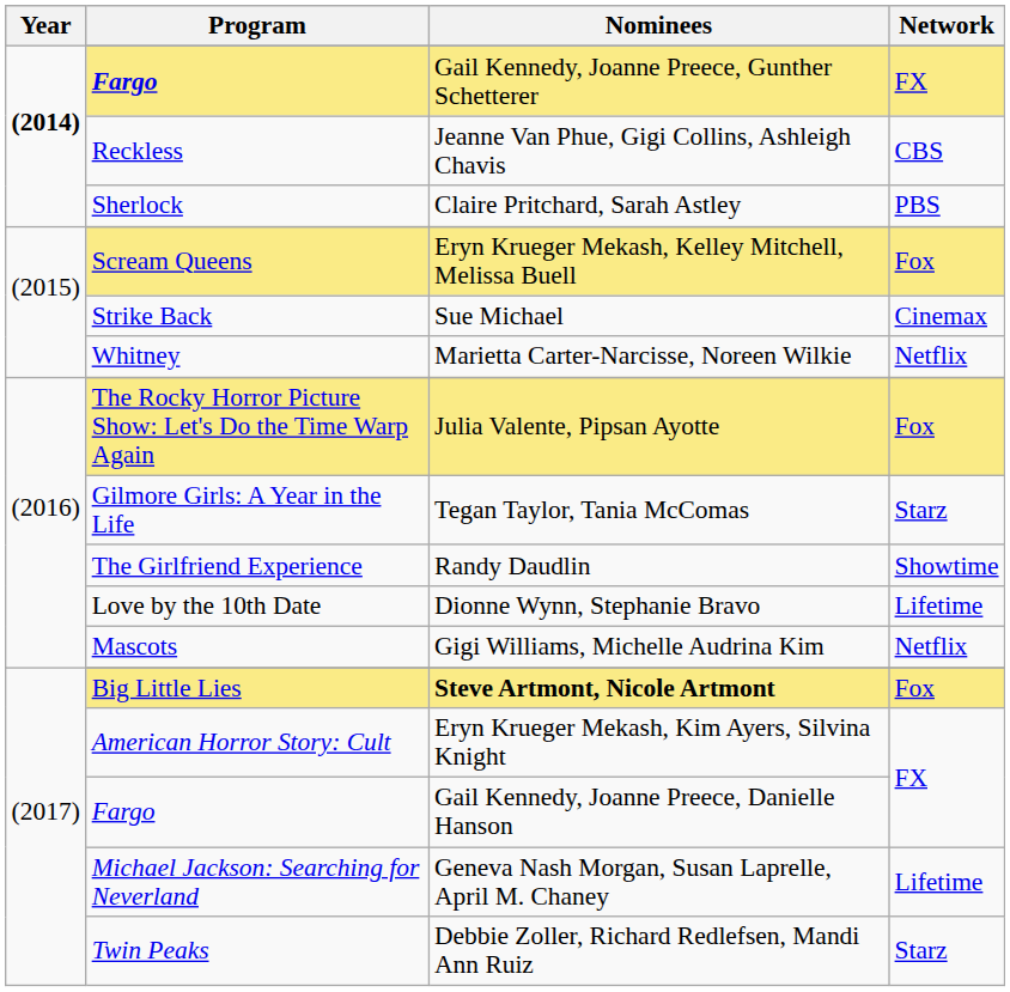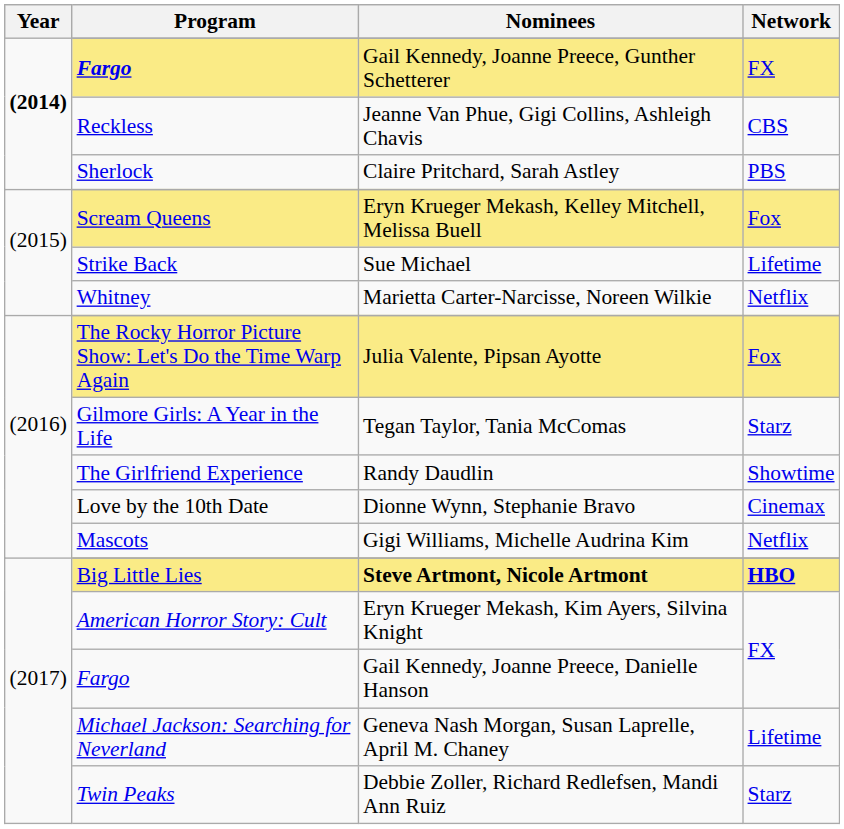 <table class="wikitable" style="width:100%">
 <tr bgcolor="#bebebe">
 <th width="5%">Year</th>
 <th width="40%">Program</th>
 <th width="55%">Nominees</th>
 <th width="5%">Network</th>
 </tr>
 <tr>
 <td rowspan=4 style="text-align:center"><strong>(2014)</strong><br> <br></td>
 </tr>
 <tr style="background:#FAEB86">
 <td><strong><em><a href='#'>Fargo</a><em> <strong></td>
 <td></strong>Gail Kennedy, Joanne Preece, Gunther Schetterer<strong></td>
 <td></strong><a href='#'>FX</a><strong></td>
 </tr>
 <tr>
 <td></em><a href='#'>Reckless</a><em></td>
 <td>Jeanne Van Phue, Gigi Collins, Ashleigh Chavis</td>
 <td><a href='#'>CBS</a></td>
 </tr>
 <tr>
 <td></em><a href='#'>Sherlock</a><em></td>
 <td>Claire Pritchard, Sarah Astley</td>
 <td><a href='#'>PBS</a></td>
 </tr>
 <tr>
 <td rowspan=4 style="text-align:center"></strong>(2015)<strong><br> <br></td>
 </tr>
 <tr style="background:#FAEB86">
 <td></em></strong><a href='#'>Scream Queens</a><strong><em></td>
 <td></strong>Eryn Krueger Mekash, Kelley Mitchell, Melissa Buell<strong></td>
 <td></strong><a href='#'>Fox</a><strong></td>
 </tr>
 <tr>
 <td></em><a href='#'>Strike Back</a><em></td>
 <td>Sue Michael</td>
-<td><a href='#'>Cinemax</a></td>
+<td><a href='#'>Lifetime</a></td>
 </tr>
 <tr>
 <td></em><a href='#'>Whitney</a><em></td>
 <td>Marietta Carter-Narcisse, Noreen Wilkie</td>
 <td><a href='#'>Netflix</a></td>
 </tr>
 <tr>
 <td rowspan=6 style="text-align:center"></strong>(2016)<strong><br> <br></td>
 </tr>
 <tr style="background:#FAEB86">
 <td></em></strong><a href='#'>The Rocky Horror Picture Show: Let's Do the Time Warp Again</a><strong><em></td>
 <td></strong>Julia Valente, Pipsan Ayotte<strong></td>
 <td></strong><a href='#'>Fox</a><strong></td>
 </tr>
 <tr>
 <td></em><a href='#'>Gilmore Girls: A Year in the Life</a><em></td>
 <td>Tegan Taylor, Tania McComas</td>
 <td><a href='#'>Starz</a></td>
 </tr>
 <tr>
 <td></em><a href='#'>The Girlfriend Experience</a><em></td>
 <td>Randy Daudlin</td>
 <td><a href='#'>Showtime</a></td>
 </tr>
 <tr>
 <td></em>Love by the 10th Date<em></td>
 <td>Dionne Wynn, Stephanie Bravo</td>
-<td><a href='#'>Lifetime</a></td>
+<td><a href='#'>Cinemax</a></td>
 </tr>
 <tr>
 <td></em><a href='#'>Mascots</a><em></td>
 <td>Gigi Williams, Michelle Audrina Kim</td>
 <td><a href='#'>Netflix</a></td>
 </tr>
 <tr>
 <td rowspan=6 style="text-align:center"></strong>(2017)<strong><br> <br></td>
 </tr>
 <tr style="background:#FAEB86">
 <td></em></strong><a href='#'>Big Little Lies</a></em> </strong></td>
 <td><strong>Steve Artmont, Nicole Artmont</strong></td>
-<td></strong><a href='#'>Fox</a><strong></td>
+<td><strong><a href='#'>HBO</a></strong></td>
 </tr>
 <tr>
 <td><em><a href='#'>American Horror Story: Cult</a></em></td>
 <td>Eryn Krueger Mekash, Kim Ayers, Silvina Knight</td>
 <td rowspan="2"><a href='#'>FX</a></td>
 </tr>
 <tr>
 <td><em><a href='#'>Fargo</a></em></td>
 <td>Gail Kennedy, Joanne Preece, Danielle Hanson</td>
 </tr>
 <tr>
 <td><em><a href='#'>Michael Jackson: Searching for Neverland</a></em></td>
 <td>Geneva Nash Morgan, Susan Laprelle, April M. Chaney</td>
 <td><a href='#'>Lifetime</a></td>
 </tr>
 <tr>
 <td><em><a href='#'>Twin Peaks</a></em></td>
 <td>Debbie Zoller, Richard Redlefsen, Mandi Ann Ruiz</td>
 <td><a href='#'>Starz</a></td>
 </tr>
 </table>
